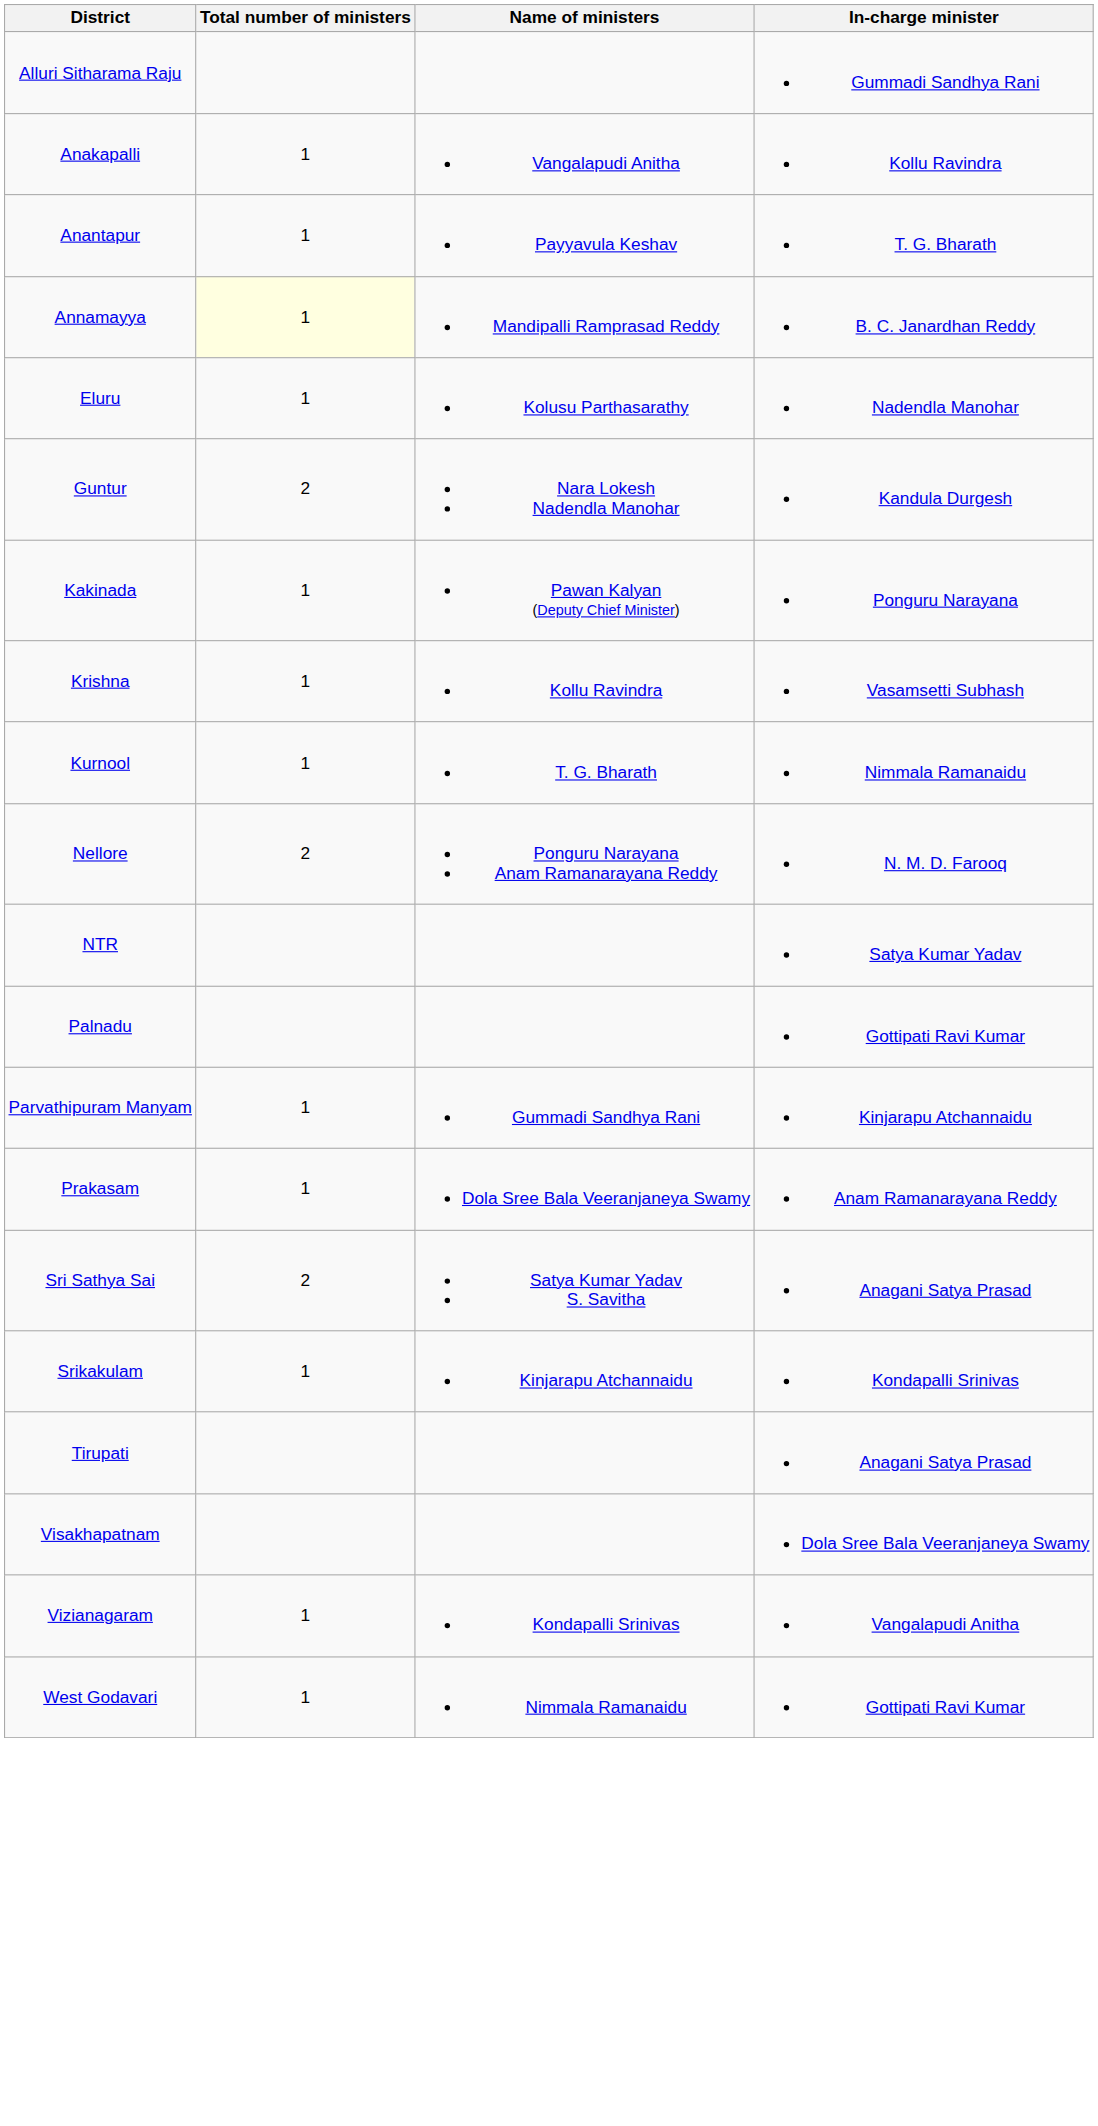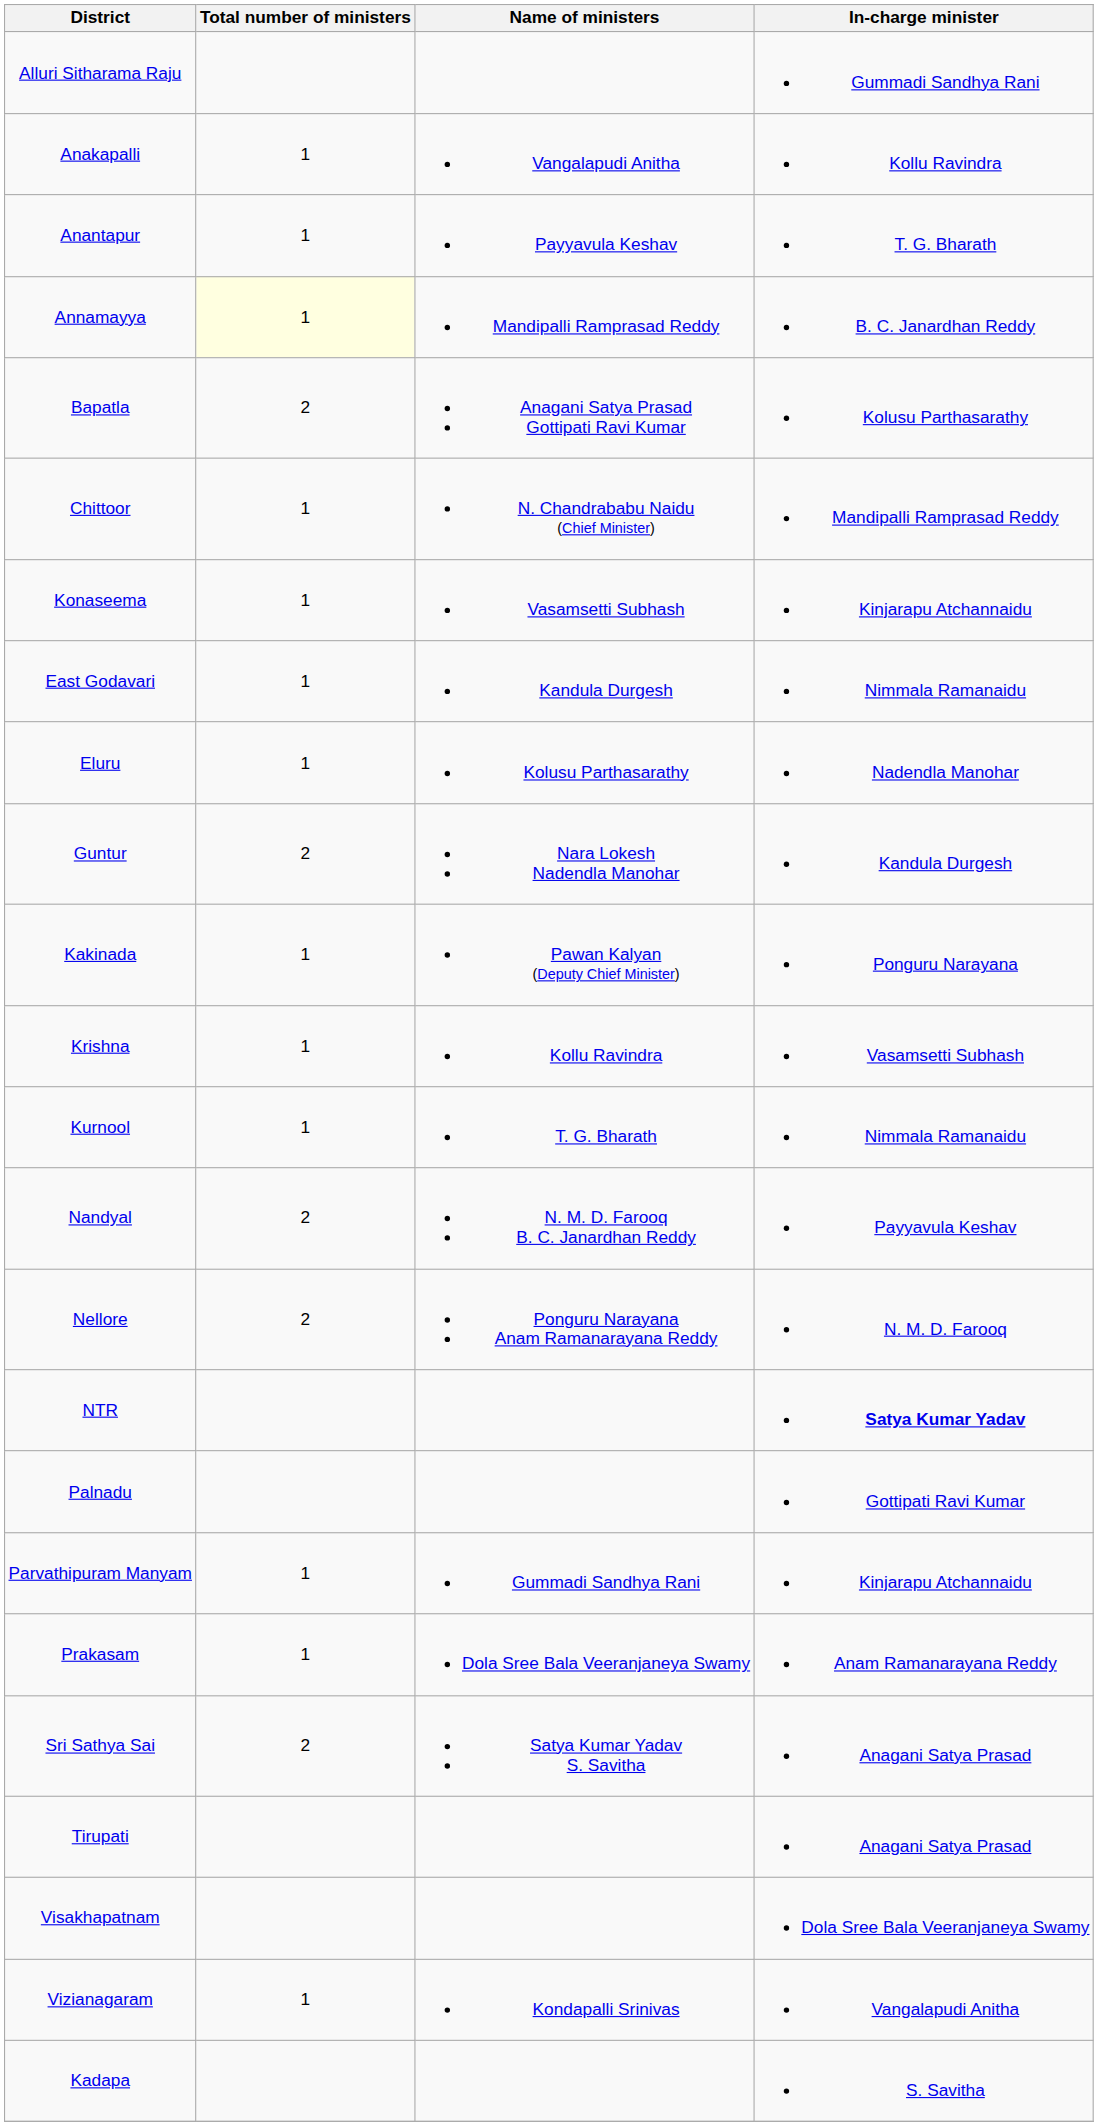 <table class="wikitable sortable" style="text-align:center;">
 <tr>
 <th>District</th>
 <th>Total number of ministers</th>
 <th>Name of ministers</th>
 <th>In-charge minister</th>
 </tr>
 <tr>
 <td><a href='#'>Alluri Sitharama Raju</a></td>
 <td></td>
 <td></td>
 <td><br><ul><li><a href='#'>Gummadi Sandhya Rani</a></li></ul></td>
 </tr>
 <tr>
 <td><a href='#'>Anakapalli</a></td>
 <td>1</td>
 <td><br><ul><li><a href='#'>Vangalapudi Anitha</a></li></ul></td>
 <td><br><ul><li><a href='#'>Kollu Ravindra</a></li></ul></td>
 </tr>
 <tr>
 <td><a href='#'>Anantapur</a></td>
 <td>1</td>
 <td><br><ul><li><a href='#'>Payyavula Keshav</a></li></ul></td>
 <td><br><ul><li><a href='#'>T. G. Bharath</a></li></ul></td>
 </tr>
 <tr>
 <td><a href='#'>Annamayya</a></td>
 <td style="background: lightyellow;">1</td>
 <td><br><ul><li><a href='#'>Mandipalli Ramprasad Reddy</a></li></ul></td>
 <td><br><ul><li><a href='#'>B. C. Janardhan Reddy</a></li></ul></td>
 </tr>
 <tr>
+<td><a href='#'>Bapatla</a></td>
+<td>2</td>
+<td><br><ul><li><a href='#'>Anagani Satya Prasad</a></li><li><a href='#'>Gottipati Ravi Kumar</a></li></ul></td>
+<td><br><ul><li><a href='#'>Kolusu Parthasarathy</a></li></ul></td>
+</tr>
+<tr>
+<td><a href='#'>Chittoor</a></td>
+<td>1</td>
+<td><br><ul><li><a href='#'>N. Chandrababu Naidu</a><br><small>(<a href='#'>Chief Minister</a>)</small></li></ul></td>
+<td><br><ul><li><a href='#'>Mandipalli Ramprasad Reddy</a></li></ul></td>
+</tr>
+<tr>
+<td><a href='#'>Konaseema</a></td>
+<td>1</td>
+<td><br><ul><li><a href='#'>Vasamsetti Subhash</a></li></ul></td>
+<td><br><ul><li><a href='#'>Kinjarapu Atchannaidu</a></li></ul></td>
+</tr>
+<tr>
+<td><a href='#'>East Godavari</a></td>
+<td>1</td>
+<td><br><ul><li><a href='#'>Kandula Durgesh</a></li></ul></td>
+<td><br><ul><li><a href='#'>Nimmala Ramanaidu</a></li></ul></td>
+</tr>
+<tr>
 <td><a href='#'>Eluru</a></td>
 <td>1</td>
 <td><br><ul><li><a href='#'>Kolusu Parthasarathy</a></li></ul></td>
 <td><br><ul><li><a href='#'>Nadendla Manohar</a></li></ul></td>
 </tr>
 <tr>
 <td><a href='#'>Guntur</a></td>
 <td>2</td>
 <td><br><ul><li><a href='#'>Nara Lokesh</a></li><li><a href='#'>Nadendla Manohar</a></li></ul></td>
 <td><br><ul><li><a href='#'>Kandula Durgesh</a></li></ul></td>
 </tr>
 <tr>
 <td><a href='#'>Kakinada</a></td>
 <td>1</td>
 <td><br><ul><li><a href='#'>Pawan Kalyan</a><br><small>(<a href='#'>Deputy Chief Minister</a>)</small></li></ul></td>
 <td><br><ul><li><a href='#'>Ponguru Narayana</a></li></ul></td>
 </tr>
 <tr>
 <td><a href='#'>Krishna</a></td>
 <td>1</td>
 <td><br><ul><li><a href='#'>Kollu Ravindra</a></li></ul></td>
 <td><br><ul><li><a href='#'>Vasamsetti Subhash</a></li></ul></td>
 </tr>
 <tr>
 <td><a href='#'>Kurnool</a></td>
 <td>1</td>
 <td><br><ul><li><a href='#'>T. G. Bharath</a></li></ul></td>
 <td><br><ul><li><a href='#'>Nimmala Ramanaidu</a></li></ul></td>
 </tr>
 <tr>
+<td><a href='#'>Nandyal</a></td>
+<td>2</td>
+<td><br><ul><li><a href='#'>N. M. D. Farooq</a></li><li><a href='#'>B. C. Janardhan Reddy</a></li></ul></td>
+<td><br><ul><li><a href='#'>Payyavula Keshav</a></li></ul></td>
+</tr>
+<tr>
 <td><a href='#'>Nellore</a></td>
 <td>2</td>
 <td><br><ul><li><a href='#'>Ponguru Narayana</a></li><li><a href='#'>Anam Ramanarayana Reddy</a></li></ul></td>
 <td><br><ul><li><a href='#'>N. M. D. Farooq</a></li></ul></td>
 </tr>
 <tr>
 <td><a href='#'>NTR</a></td>
 <td></td>
 <td></td>
-<td><br><ul><li><a href='#'>Satya Kumar Yadav</a></li></ul></td>
+<td><strong><br><ul><li><a href='#'>Satya Kumar Yadav</a></li></ul></strong></td>
 </tr>
 <tr>
 <td><a href='#'>Palnadu</a></td>
 <td></td>
 <td></td>
 <td><br><ul><li><a href='#'>Gottipati Ravi Kumar</a></li></ul></td>
 </tr>
 <tr>
 <td><a href='#'>Parvathipuram Manyam</a></td>
 <td>1</td>
 <td><br><ul><li><a href='#'>Gummadi Sandhya Rani</a></li></ul></td>
 <td><br><ul><li><a href='#'>Kinjarapu Atchannaidu</a></li></ul></td>
 </tr>
 <tr>
 <td><a href='#'>Prakasam</a></td>
 <td>1</td>
 <td><br><ul><li><a href='#'>Dola Sree Bala Veeranjaneya Swamy</a></li></ul></td>
 <td><br><ul><li><a href='#'>Anam Ramanarayana Reddy</a></li></ul></td>
 </tr>
 <tr>
 <td><a href='#'>Sri Sathya Sai</a></td>
 <td>2</td>
 <td><br><ul><li><a href='#'>Satya Kumar Yadav</a></li><li><a href='#'>S. Savitha</a></li></ul></td>
 <td><br><ul><li><a href='#'>Anagani Satya Prasad</a></li></ul></td>
 </tr>
 <tr>
-<td><a href='#'>Srikakulam</a></td>
-<td>1</td>
-<td><br><ul><li><a href='#'>Kinjarapu Atchannaidu</a></li></ul></td>
-<td><br><ul><li><a href='#'>Kondapalli Srinivas</a></li></ul></td>
-</tr>
-<tr>
 <td><a href='#'>Tirupati</a></td>
 <td></td>
 <td></td>
 <td><br><ul><li><a href='#'>Anagani Satya Prasad</a></li></ul></td>
 </tr>
 <tr>
 <td><a href='#'>Visakhapatnam</a></td>
 <td></td>
 <td></td>
 <td><br><ul><li><a href='#'>Dola Sree Bala Veeranjaneya Swamy</a></li></ul></td>
 </tr>
 <tr>
 <td><a href='#'>Vizianagaram</a></td>
 <td>1</td>
 <td><br><ul><li><a href='#'>Kondapalli Srinivas</a></li></ul></td>
 <td><br><ul><li><a href='#'>Vangalapudi Anitha</a></li></ul></td>
 </tr>
 <tr>
-<td><a href='#'>West Godavari</a></td>
-<td>1</td>
-<td><br><ul><li><a href='#'>Nimmala Ramanaidu</a></li></ul></td>
-<td><br><ul><li><a href='#'>Gottipati Ravi Kumar</a></li></ul></td>
+<td><a href='#'>Kadapa</a></td>
+<td></td>
+<td></td>
+<td><br><ul><li><a href='#'>S. Savitha</a></li></ul></td>
 </tr>
 <tr>
 </tr>
 </table>
